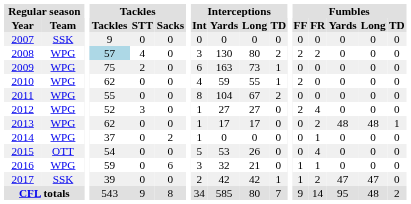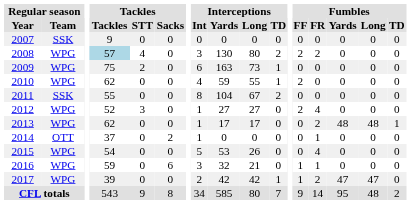 <table BORDER="0" CELLPADDING="1" CELLSPACING="0" width="65%" style="text-align:center">
 <tr bgcolor="#e0e0e0">
 <th colspan="2">Regular season</th>
 <th rowspan="98" bgcolor="#ffffff"> </th>
 <th colspan="3">Tackles</th>
 <th rowspan="98" bgcolor="#ffffff"> </th>
 <th colspan="4">Interceptions</th>
 <th rowspan="98" bgcolor="#ffffff"> </th>
 <th colspan="5">Fumbles</th>
 </tr>
 <tr bgcolor="#e0e0e0">
 <th>Year</th>
 <th>Team</th>
 <th>Tackles</th>
 <th>STT</th>
 <th>Sacks</th>
 <th>Int</th>
 <th>Yards</th>
 <th>Long</th>
 <th>TD</th>
 <th>FF</th>
 <th>FR</th>
 <th>Yards</th>
 <th>Long</th>
 <th>TD</th>
 </tr>
 <tr ALIGN="center" bgcolor="#f0f0f0">
 <td><a href='#'>2007</a></td>
 <td><a href='#'>SSK</a></td>
 <td>9</td>
 <td>0</td>
 <td>0</td>
 <td>0</td>
 <td>0</td>
 <td>0</td>
 <td>0</td>
 <td>0</td>
 <td>0</td>
 <td>0</td>
 <td>0</td>
 <td>0</td>
 </tr>
 <tr ALIGN="center">
 <td><a href='#'>2008</a></td>
 <td><a href='#'>WPG</a></td>
 <td style="background: lightblue;">57</td>
 <td>4</td>
 <td>0</td>
 <td>3</td>
 <td>130</td>
 <td>80</td>
 <td>2</td>
 <td>2</td>
 <td>2</td>
 <td>0</td>
 <td>0</td>
 <td>0</td>
 </tr>
 <tr ALIGN="center" bgcolor="#f0f0f0">
 <td><a href='#'>2009</a></td>
 <td><a href='#'>WPG</a></td>
 <td>75</td>
 <td>2</td>
 <td>0</td>
 <td>6</td>
 <td>163</td>
 <td>73</td>
 <td>1</td>
 <td>0</td>
 <td>0</td>
 <td>0</td>
 <td>0</td>
 <td>0</td>
 </tr>
 <tr ALIGN="center">
 <td><a href='#'>2010</a></td>
 <td><a href='#'>WPG</a></td>
 <td>62</td>
 <td>0</td>
 <td>0</td>
 <td>4</td>
 <td>59</td>
 <td>55</td>
 <td>1</td>
 <td>2</td>
 <td>0</td>
 <td>0</td>
 <td>0</td>
 <td>0</td>
 </tr>
 <tr ALIGN="center" bgcolor="#f0f0f0">
 <td><a href='#'>2011</a></td>
-<td><a href='#'>WPG</a></td>
+<td><a href='#'>SSK</a></td>
 <td>55</td>
 <td>0</td>
 <td>0</td>
 <td>8</td>
 <td>104</td>
 <td>67</td>
 <td>2</td>
 <td>0</td>
 <td>0</td>
 <td>0</td>
 <td>0</td>
 <td>0</td>
 </tr>
 <tr ALIGN="center">
 <td><a href='#'>2012</a></td>
 <td><a href='#'>WPG</a></td>
 <td>52</td>
 <td>3</td>
 <td>0</td>
 <td>1</td>
 <td>27</td>
 <td>27</td>
 <td>0</td>
 <td>2</td>
 <td>4</td>
 <td>0</td>
 <td>0</td>
 <td>0</td>
 </tr>
 <tr ALIGN="center" bgcolor="#f0f0f0">
 <td><a href='#'>2013</a></td>
 <td><a href='#'>WPG</a></td>
 <td>62</td>
 <td>0</td>
 <td>0</td>
 <td>1</td>
 <td>17</td>
 <td>17</td>
 <td>0</td>
 <td>0</td>
 <td>2</td>
 <td>48</td>
 <td>48</td>
 <td>1</td>
 </tr>
 <tr ALIGN="center">
 <td><a href='#'>2014</a></td>
-<td><a href='#'>WPG</a></td>
+<td><a href='#'>OTT</a></td>
 <td>37</td>
 <td>0</td>
 <td>2</td>
 <td>1</td>
 <td>0</td>
 <td>0</td>
 <td>0</td>
 <td>0</td>
 <td>1</td>
 <td>0</td>
 <td>0</td>
 <td>0</td>
 </tr>
 <tr ALIGN="center" bgcolor="#f0f0f0">
 <td><a href='#'>2015</a></td>
-<td><a href='#'>OTT</a></td>
+<td><a href='#'>WPG</a></td>
 <td>54</td>
 <td>0</td>
 <td>0</td>
 <td>5</td>
 <td>53</td>
 <td>26</td>
 <td>0</td>
 <td>0</td>
 <td>4</td>
 <td>0</td>
 <td>0</td>
 <td>0</td>
 </tr>
 <tr>
 <td><a href='#'>2016</a></td>
 <td><a href='#'>WPG</a></td>
 <td>59</td>
 <td>0</td>
 <td>6</td>
 <td>3</td>
 <td>32</td>
 <td>21</td>
 <td>0</td>
 <td>1</td>
 <td>1</td>
 <td>0</td>
 <td>0</td>
 <td>0</td>
 </tr>
 <tr ALIGN="center" bgcolor="#f0f0f0">
 <td><a href='#'>2017</a></td>
-<td><a href='#'>SSK</a></td>
+<td><a href='#'>WPG</a></td>
 <td>39</td>
 <td>0</td>
 <td>0</td>
 <td>2</td>
 <td>42</td>
 <td>42</td>
 <td>1</td>
 <td>1</td>
 <td>2</td>
 <td>47</td>
 <td>47</td>
 <td>0</td>
 </tr>
 <tr>
 </tr>
 <tr bgcolor="#e0e0e0">
 <th colspan="2"><a href='#'>CFL</a> totals</th>
 <td>543</td>
 <td>9</td>
 <td>8</td>
 <td>34</td>
 <td>585</td>
 <td>80</td>
 <td>7</td>
 <td>9</td>
 <td>14</td>
 <td>95</td>
 <td>48</td>
 <td>2</td>
 </tr>
 </table>
